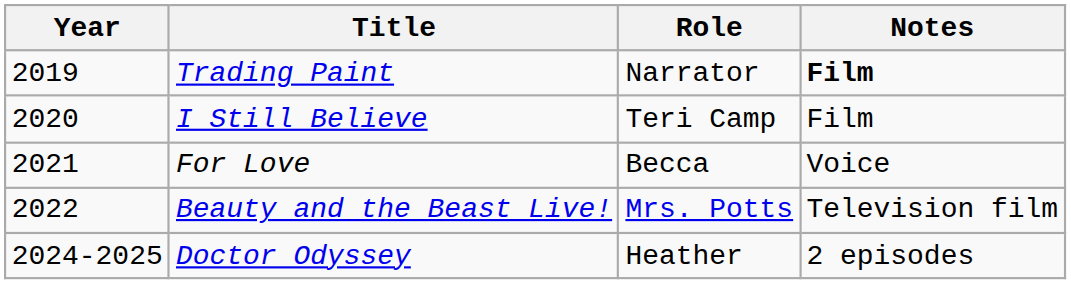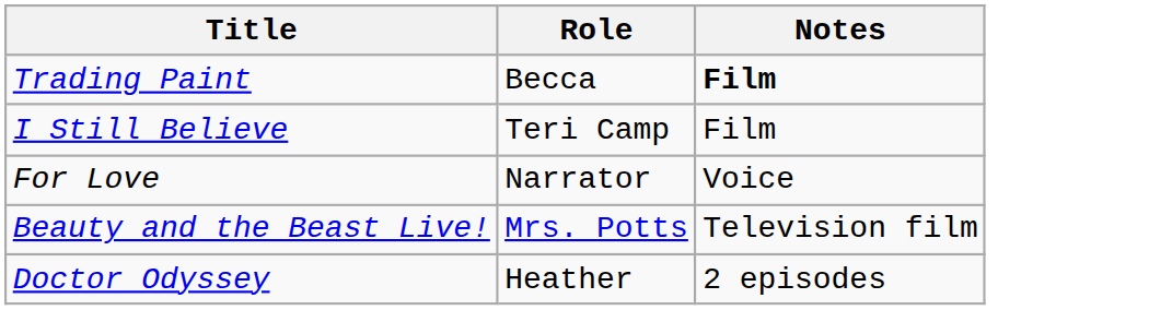 <table class="wikitable">
 <tr>
-<th>Year</th>
 <th>Title</th>
 <th>Role</th>
 <th>Notes</th>
 </tr>
 <tr>
-<td>2019</td>
 <td><em><a href='#'>Trading Paint</a></em></td>
-<td>Narrator</td>
+<td>Becca</td>
 <td><strong>Film</strong></td>
 </tr>
 <tr>
-<td>2020</td>
 <td><em><a href='#'>I Still Believe</a></em></td>
 <td>Teri Camp</td>
 <td>Film</td>
 </tr>
 <tr>
-<td>2021</td>
 <td><em>For Love</em></td>
-<td>Becca</td>
+<td>Narrator</td>
 <td>Voice</td>
 </tr>
 <tr>
-<td>2022</td>
 <td><em><a href='#'>Beauty and the Beast Live!</a></em></td>
 <td><a href='#'>Mrs. Potts</a></td>
 <td>Television film</td>
 </tr>
 <tr>
-<td>2024-2025</td>
 <td><em><a href='#'>Doctor Odyssey</a></em></td>
 <td>Heather</td>
 <td>2 episodes</td>
 </tr>
 </table>
